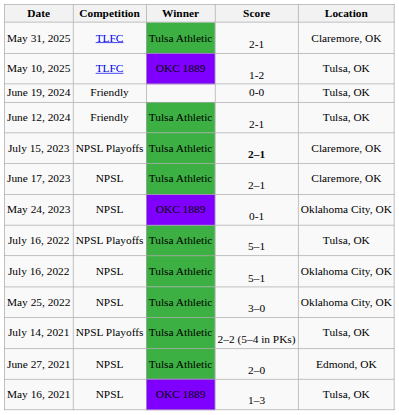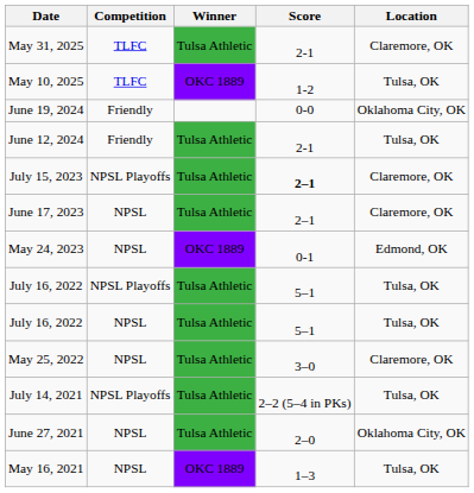 <table class="wikitable" style="text-align:center">
 <tr>
 <th>Date</th>
 <th>Competition</th>
 <th>Winner</th>
 <th>Score</th>
 <th>Location</th>
 </tr>
 <tr>
 <td>May 31, 2025</td>
 <td><a href='#'>TLFC</a></td>
 <td bgcolor=#3CB043><span>Tulsa Athletic</span></td>
 <td align=center><br>2-1</td>
 <td>Claremore, OK</td>
 </tr>
 <tr>
 <td>May 10, 2025</td>
 <td><a href='#'>TLFC</a></td>
 <td bgcolor=#8000FF><span>OKC 1889</span></td>
 <td align=center><br>1-2</td>
 <td>Tulsa, OK</td>
 </tr>
 <tr>
 <td>June 19, 2024</td>
 <td>Friendly</td>
 <td></td>
 <td>0-0</td>
-<td>Tulsa, OK</td>
+<td>Oklahoma City, OK</td>
 </tr>
 <tr>
 <td>June 12, 2024</td>
 <td>Friendly</td>
 <td bgcolor=#3CB043><span>Tulsa Athletic</span></td>
 <td align=center><br>2-1</td>
 <td>Tulsa, OK</td>
 </tr>
 <tr>
 <td>July 15, 2023</td>
 <td>NPSL Playoffs</td>
 <td bgcolor=#3CB043><span>Tulsa Athletic</span></td>
 <td align=center><strong><br>2–1</strong></td>
 <td>Claremore, OK</td>
 </tr>
 <tr>
 <td>June 17, 2023</td>
 <td>NPSL</td>
 <td bgcolor=#3CB043><span>Tulsa Athletic</span></td>
 <td align=center><br>2–1</td>
 <td>Claremore, OK</td>
 </tr>
 <tr>
 <td>May 24, 2023</td>
 <td>NPSL</td>
 <td bgcolor=#8000FF><span>OKC 1889</span></td>
 <td align=center><br>0-1</td>
-<td>Oklahoma City, OK</td>
+<td>Edmond, OK</td>
 </tr>
 <tr>
 <td>July 16, 2022</td>
 <td>NPSL Playoffs</td>
 <td bgcolor=#3CB043><span>Tulsa Athletic</span></td>
 <td align=center><br>5–1</td>
 <td>Tulsa, OK</td>
 </tr>
 <tr>
 <td>July 16, 2022</td>
 <td>NPSL</td>
 <td bgcolor=#3CB043><span>Tulsa Athletic</span></td>
 <td align=center><br>5–1</td>
-<td>Oklahoma City, OK</td>
+<td>Tulsa, OK</td>
 </tr>
 <tr>
 <td>May 25, 2022</td>
 <td>NPSL</td>
 <td bgcolor=#3CB043><span>Tulsa Athletic</span></td>
 <td align=center><br>3–0</td>
-<td>Oklahoma City, OK</td>
+<td>Claremore, OK</td>
 </tr>
 <tr>
 <td>July 14, 2021</td>
 <td>NPSL Playoffs</td>
 <td bgcolor=#3CB043><span>Tulsa Athletic</span></td>
 <td align=center><br>2–2 (5–4 in PKs)</td>
 <td>Tulsa, OK</td>
 </tr>
 <tr>
 <td>June 27, 2021</td>
 <td>NPSL</td>
 <td bgcolor=#3CB043><span>Tulsa Athletic</span></td>
 <td align=center><br>2–0</td>
-<td>Edmond, OK</td>
+<td>Oklahoma City, OK</td>
 </tr>
 <tr>
 <td>May 16, 2021</td>
 <td>NPSL</td>
 <td bgcolor=#8000FF><span>OKC 1889</span></td>
 <td align=center><br>1–3</td>
 <td>Tulsa, OK</td>
 </tr>
 </table>
